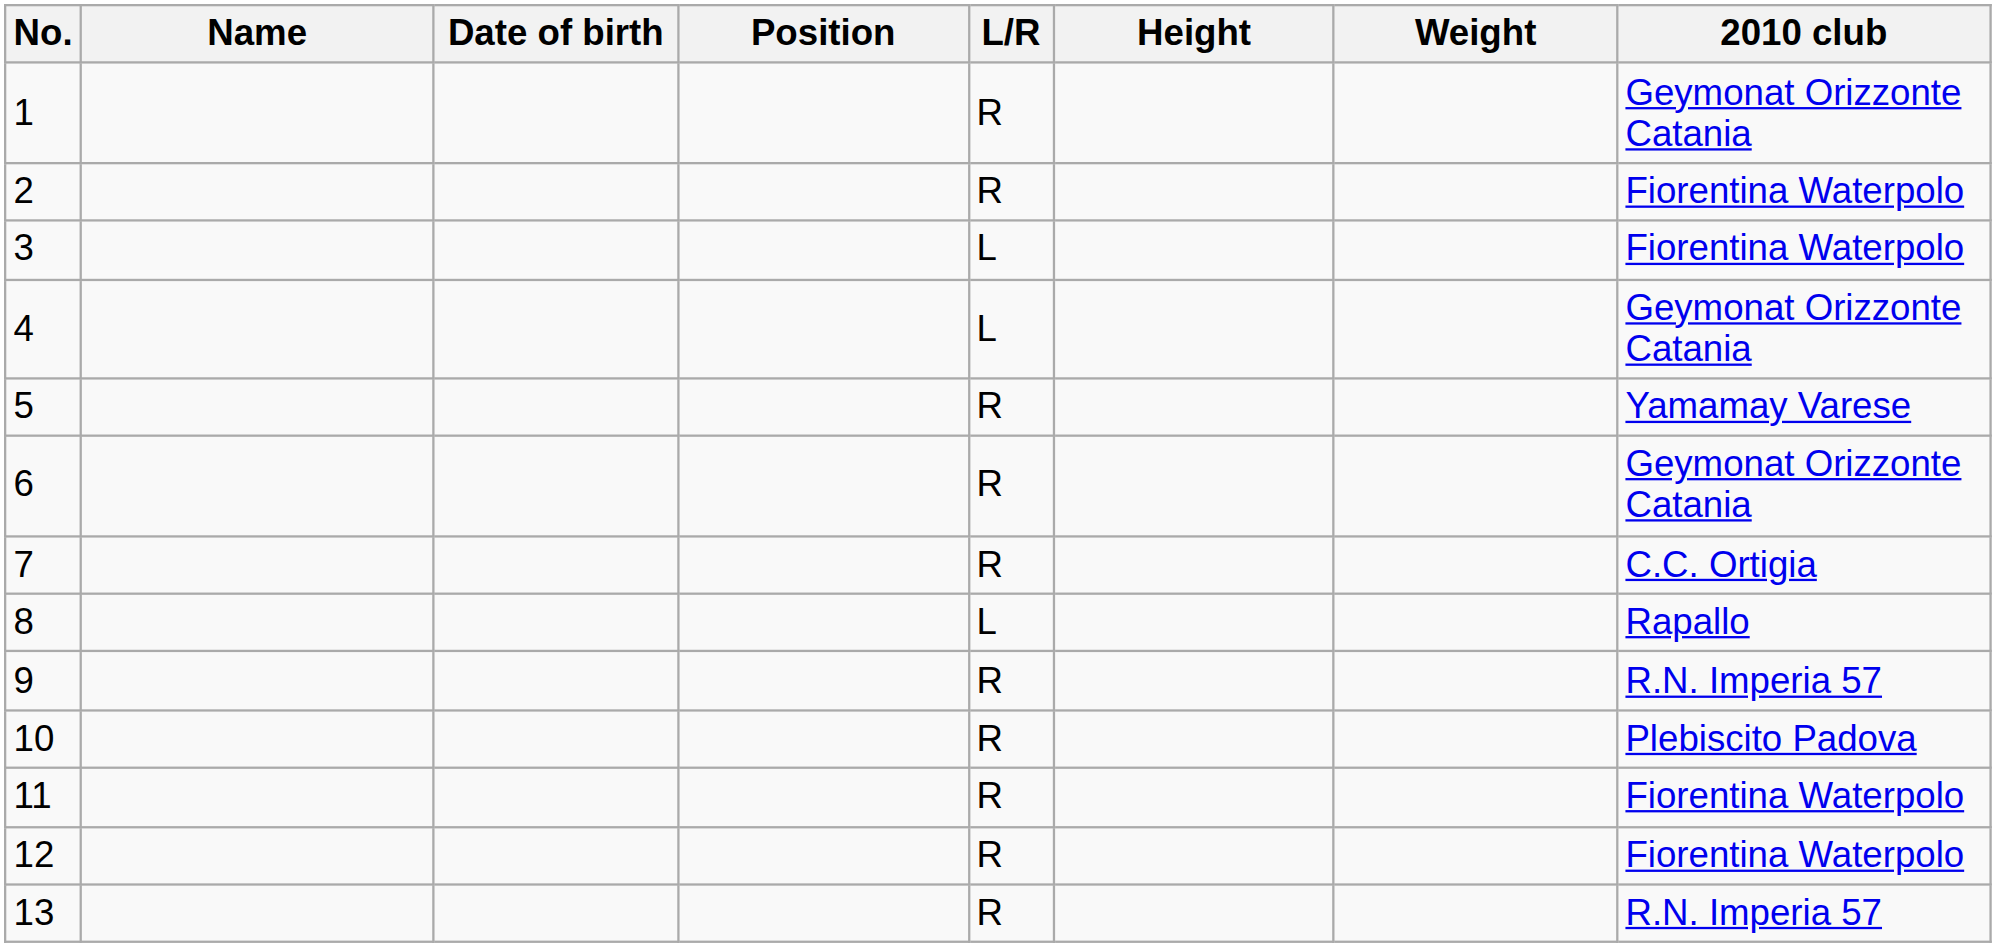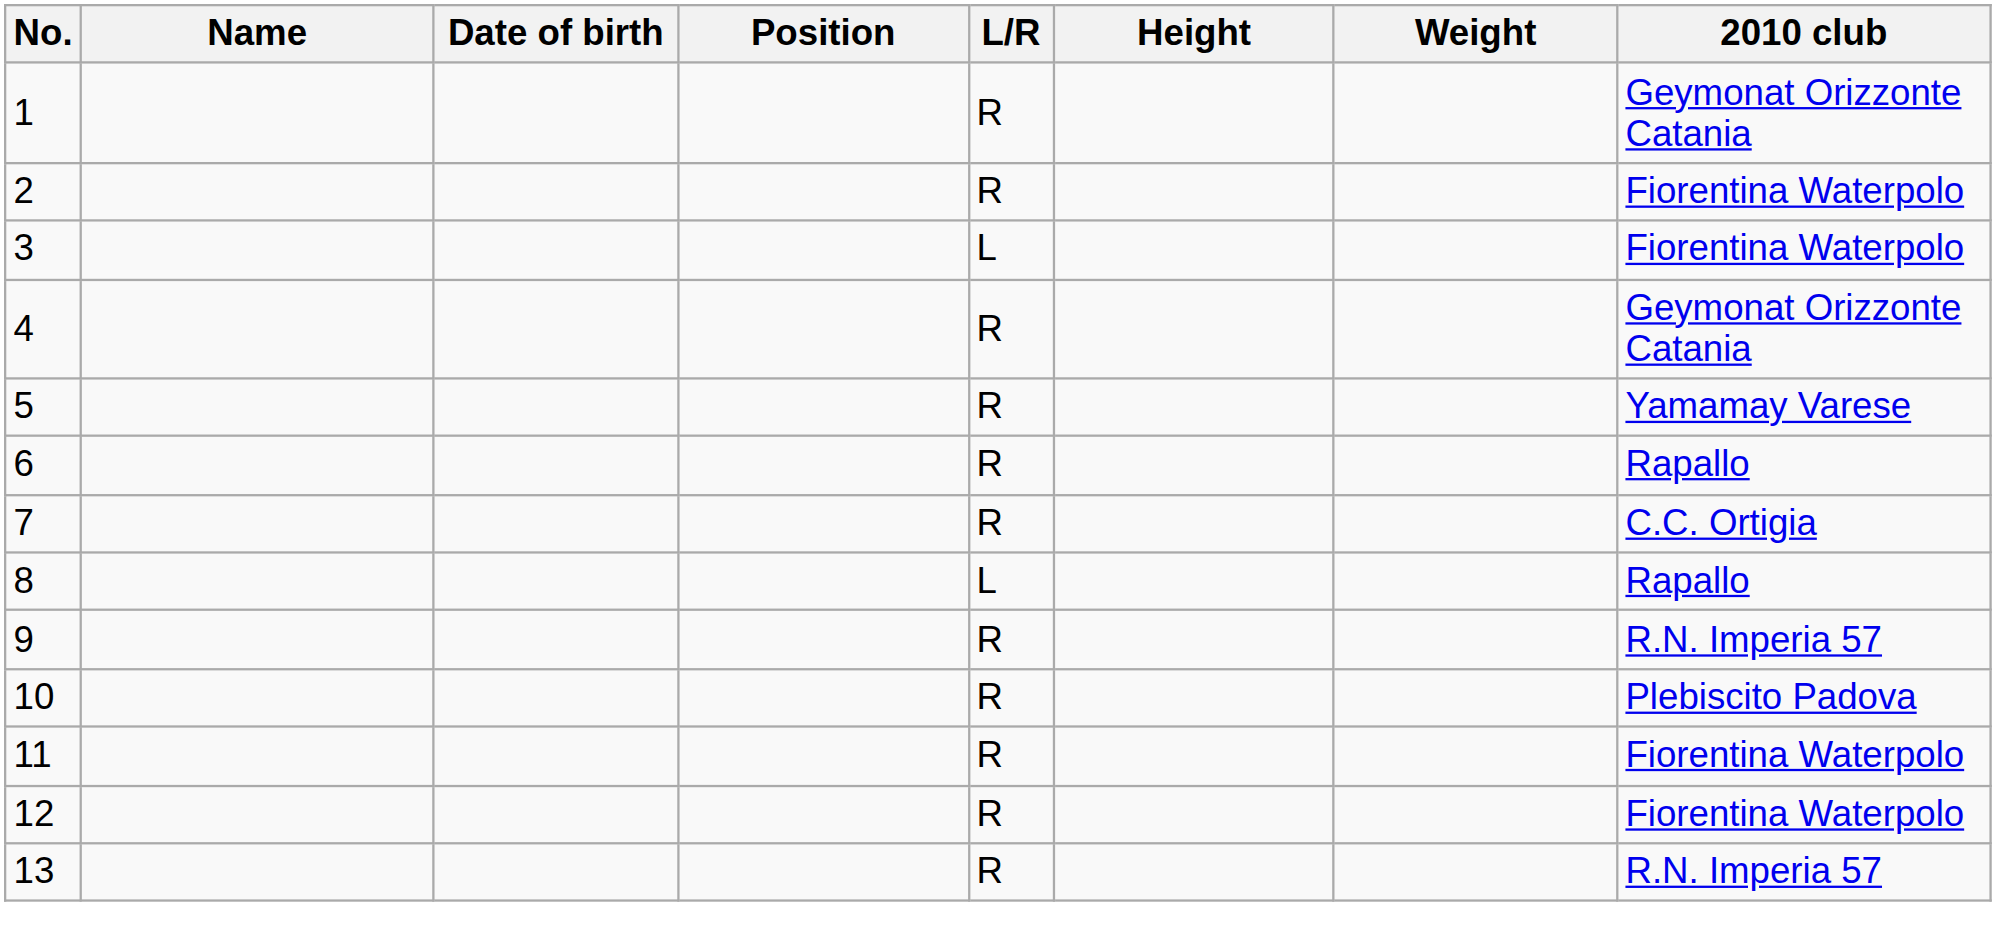 <table class=wikitable sortable style=font-size:100%; text-align:center;>
 <tr>
 <th>No.</th>
 <th style=width:12em>Name</th>
 <th style=width:8em>Date of birth</th>
 <th style=width:9em>Position</th>
 <th style=width:2em>L/R</th>
 <th style=width:9em>Height</th>
 <th style=width:9em>Weight</th>
 <th style=width:12em>2010 club</th>
 </tr>
 <tr>
 <td>1</td>
 <td align=left></td>
 <td></td>
 <td></td>
 <td>R</td>
 <td></td>
 <td></td>
 <td><a href='#'>Geymonat Orizzonte Catania</a></td>
 </tr>
 <tr>
 <td>2</td>
 <td align=left></td>
 <td></td>
 <td></td>
 <td>R</td>
 <td></td>
 <td></td>
 <td><a href='#'>Fiorentina Waterpolo</a></td>
 </tr>
 <tr>
 <td>3</td>
 <td align=left></td>
 <td></td>
 <td></td>
 <td>L</td>
 <td></td>
 <td></td>
 <td><a href='#'>Fiorentina Waterpolo</a></td>
 </tr>
 <tr>
 <td>4</td>
 <td align=left></td>
 <td></td>
 <td></td>
-<td>L</td>
+<td>R</td>
 <td></td>
 <td></td>
 <td><a href='#'>Geymonat Orizzonte Catania</a></td>
 </tr>
 <tr>
 <td>5</td>
 <td align=left></td>
 <td></td>
 <td></td>
 <td>R</td>
 <td></td>
 <td></td>
 <td><a href='#'>Yamamay Varese</a></td>
 </tr>
 <tr>
 <td>6</td>
 <td align=left></td>
 <td></td>
 <td></td>
 <td>R</td>
 <td></td>
 <td></td>
-<td><a href='#'>Geymonat Orizzonte Catania</a></td>
+<td><a href='#'>Rapallo</a></td>
 </tr>
 <tr>
 <td>7</td>
 <td align=left></td>
 <td></td>
 <td></td>
 <td>R</td>
 <td></td>
 <td></td>
 <td><a href='#'>C.C. Ortigia</a></td>
 </tr>
 <tr>
 <td>8</td>
 <td align=left></td>
 <td></td>
 <td></td>
 <td>L</td>
 <td></td>
 <td></td>
 <td><a href='#'>Rapallo</a></td>
 </tr>
 <tr>
 <td>9</td>
 <td align=left></td>
 <td></td>
 <td></td>
 <td>R</td>
 <td></td>
 <td></td>
 <td><a href='#'>R.N. Imperia 57</a></td>
 </tr>
 <tr>
 <td>10</td>
 <td align=left></td>
 <td></td>
 <td></td>
 <td>R</td>
 <td></td>
 <td></td>
 <td><a href='#'>Plebiscito Padova</a></td>
 </tr>
 <tr>
 <td>11</td>
 <td align=left></td>
 <td></td>
 <td></td>
 <td>R</td>
 <td></td>
 <td></td>
 <td><a href='#'>Fiorentina Waterpolo</a></td>
 </tr>
 <tr>
 <td>12</td>
 <td align=left></td>
 <td></td>
 <td></td>
 <td>R</td>
 <td></td>
 <td></td>
 <td><a href='#'>Fiorentina Waterpolo</a></td>
 </tr>
 <tr>
 <td>13</td>
 <td align=left></td>
 <td></td>
 <td></td>
 <td>R</td>
 <td></td>
 <td></td>
 <td><a href='#'>R.N. Imperia 57</a></td>
 </tr>
 </table>
